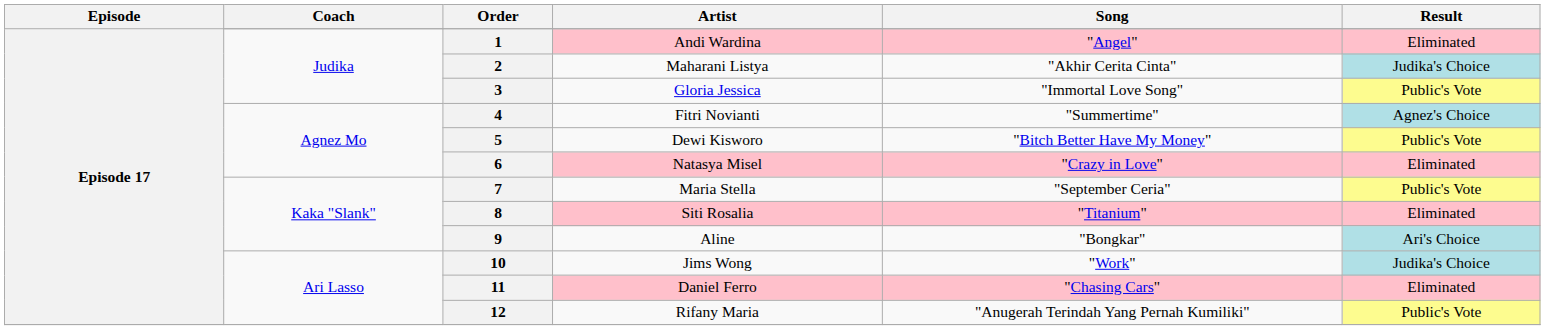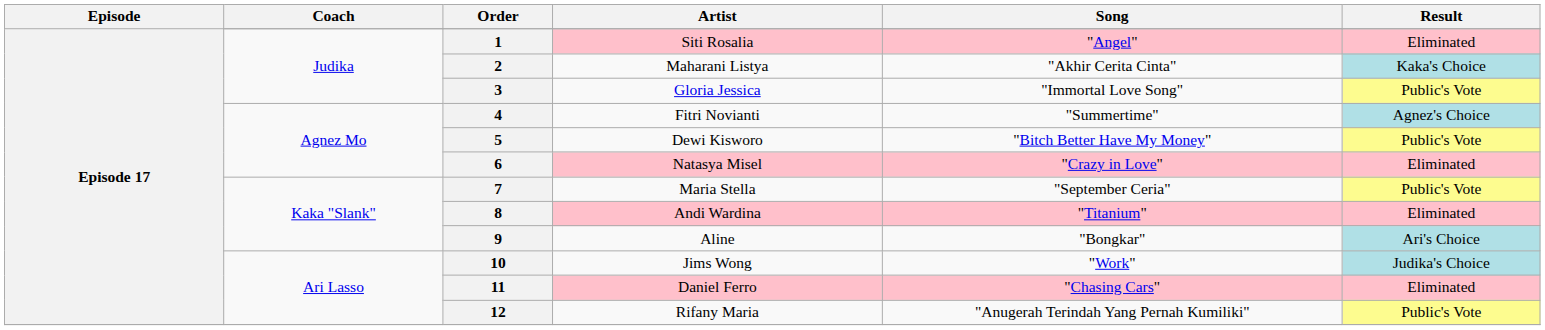 <table class="wikitable" style="text-align: center; width:100%;">
 <tr>
 <th style="width:10%;">Episode</th>
 <th style="width:10%;">Coach</th>
 <th style="width:05%;">Order</th>
 <th style="width:15%;">Artist</th>
 <th style="width:21%;">Song</th>
 <th style="width:9%;">Result</th>
 </tr>
 <tr>
 <th rowspan="13">Episode 17<br><small></small></th>
 </tr>
 <tr>
 <td rowspan=3><a href='#'>Judika</a></td>
 <th>1</th>
-<td style="background:pink;">Andi Wardina</td>
+<td style="background:pink;">Siti Rosalia</td>
 <td style="background:pink;">"<a href='#'>Angel</a>"</td>
 <td style="background:pink;">Eliminated</td>
 </tr>
 <tr>
 <th>2</th>
 <td>Maharani Listya</td>
 <td>"Akhir Cerita Cinta"</td>
-<td style="background:#b0e0e6">Judika's Choice</td>
+<td style="background:#b0e0e6">Kaka's Choice</td>
 </tr>
 <tr>
 <th>3</th>
 <td><a href='#'>Gloria Jessica</a></td>
 <td>"Immortal Love Song"</td>
 <td style="background:#fdfc8f;">Public's Vote</td>
 </tr>
 <tr>
 <td rowspan=3><a href='#'>Agnez Mo</a></td>
 <th>4</th>
 <td>Fitri Novianti</td>
 <td>"Summertime"</td>
 <td style="background:#b0e0e6">Agnez's Choice</td>
 </tr>
 <tr>
 <th>5</th>
 <td>Dewi Kisworo</td>
 <td>"<a href='#'>Bitch Better Have My Money</a>"</td>
 <td style="background:#fdfc8f;">Public's Vote</td>
 </tr>
 <tr>
 <th>6</th>
 <td style="background:pink;">Natasya Misel</td>
 <td style="background:pink;">"<a href='#'>Crazy in Love</a>"</td>
 <td style="background:pink;">Eliminated</td>
 </tr>
 <tr>
 <td rowspan=3><a href='#'>Kaka "Slank"</a></td>
 <th>7</th>
 <td>Maria Stella</td>
 <td>"September Ceria"</td>
 <td style="background:#fdfc8f;">Public's Vote</td>
 </tr>
 <tr>
 <th>8</th>
-<td style="background:pink;">Siti Rosalia</td>
+<td style="background:pink;">Andi Wardina</td>
 <td style="background:pink;">"<a href='#'>Titanium</a>"</td>
 <td style="background:pink;">Eliminated</td>
 </tr>
 <tr>
 <th>9</th>
 <td>Aline</td>
 <td>"Bongkar"</td>
 <td style="background:#b0e0e6">Ari's Choice</td>
 </tr>
 <tr>
 <td rowspan=3><a href='#'>Ari Lasso</a></td>
 <th>10</th>
 <td>Jims Wong</td>
 <td>"<a href='#'>Work</a>"</td>
 <td style="background:#b0e0e6">Judika's Choice</td>
 </tr>
 <tr>
 <th>11</th>
 <td style="background:pink;">Daniel Ferro</td>
 <td style="background:pink;">"<a href='#'>Chasing Cars</a>"</td>
 <td style="background:pink;">Eliminated</td>
 </tr>
 <tr>
 <th>12</th>
 <td>Rifany Maria</td>
 <td>"Anugerah Terindah Yang Pernah Kumiliki"</td>
 <td style="background:#fdfc8f;">Public's Vote</td>
 </tr>
 <tr>
 </tr>
 </table>
